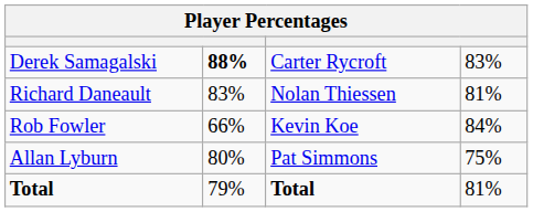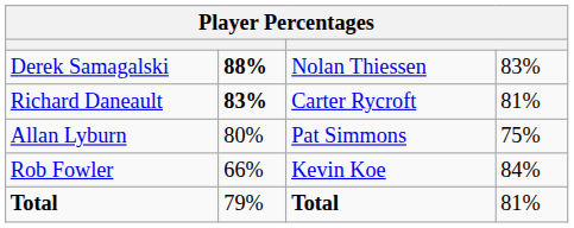 <table class="wikitable">
 <tr>
 <th colspan=4 width=400>Player Percentages</th>
 </tr>
 <tr>
 <th colspan=2 width=200></th>
 <th colspan=2 width=200></th>
 </tr>
 <tr>
 <td><a href='#'>Derek Samagalski</a></td>
 <td><strong>88%</strong></td>
-<td><a href='#'>Carter Rycroft</a></td>
+<td><a href='#'>Nolan Thiessen</a></td>
 <td>83%</td>
 </tr>
 <tr>
 <td><a href='#'>Richard Daneault</a></td>
-<td>83%</td>
-<td><a href='#'>Nolan Thiessen</a></td>
+<td><strong>83%</strong></td>
+<td><a href='#'>Carter Rycroft</a></td>
 <td>81%</td>
+</tr>
+<tr>
+<td><a href='#'>Allan Lyburn</a></td>
+<td>80%</td>
+<td><a href='#'>Pat Simmons</a></td>
+<td>75%</td>
 </tr>
 <tr>
 <td><a href='#'>Rob Fowler</a></td>
 <td>66%</td>
 <td><a href='#'>Kevin Koe</a></td>
 <td>84%</td>
 </tr>
 <tr>
-<td><a href='#'>Allan Lyburn</a></td>
-<td>80%</td>
-<td><a href='#'>Pat Simmons</a></td>
-<td>75%</td>
-</tr>
-<tr>
 <td><strong>Total</strong></td>
 <td>79%</td>
 <td><strong>Total</strong></td>
 <td>81%</td>
 </tr>
 </table>
